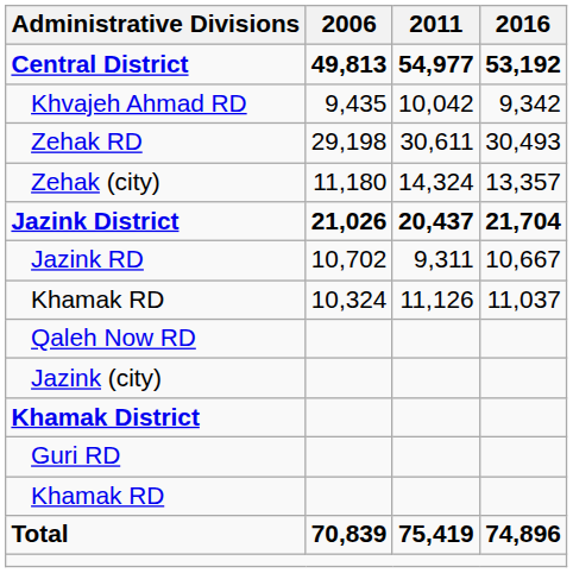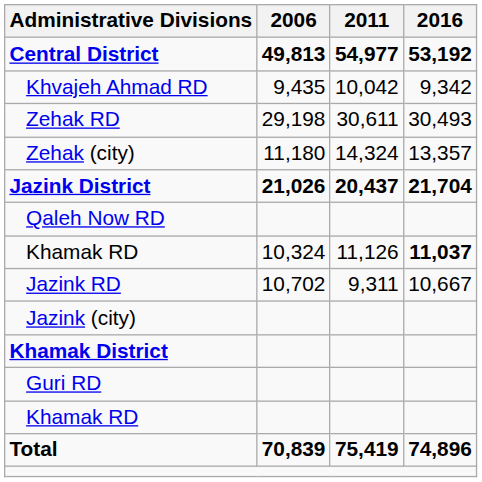 <table class="wikitable">
 <tr>
 <th>Administrative Divisions</th>
 <th>2006</th>
 <th>2011</th>
 <th>2016</th>
 </tr>
 <tr>
 <td><strong><a href='#'>Central District</a></strong></td>
 <td style="text-align: right;"><strong>49,813</strong></td>
 <td style="text-align: right;"><strong>54,977</strong></td>
 <td style="text-align: right;"><strong>53,192</strong></td>
 </tr>
 <tr>
 <td style="padding-left: 1em;"><a href='#'>Khvajeh Ahmad RD</a></td>
 <td style="text-align: right;">9,435</td>
 <td style="text-align: right;">10,042</td>
 <td style="text-align: right;">9,342</td>
 </tr>
 <tr>
 <td style="padding-left: 1em;"><a href='#'>Zehak RD</a></td>
 <td style="text-align: right;">29,198</td>
 <td style="text-align: right;">30,611</td>
 <td style="text-align: right;">30,493</td>
 </tr>
 <tr>
 <td style="padding-left: 1em;"><a href='#'>Zehak</a> (city)</td>
 <td style="text-align: right;">11,180</td>
 <td style="text-align: right;">14,324</td>
 <td style="text-align: right;">13,357</td>
 </tr>
 <tr>
 <td><strong><a href='#'>Jazink District</a></strong></td>
 <td style="text-align: right;"><strong>21,026</strong></td>
 <td style="text-align: right;"><strong>20,437</strong></td>
 <td style="text-align: right;"><strong>21,704</strong></td>
 </tr>
 <tr>
-<td style="padding-left: 1em;"><a href='#'>Jazink RD</a></td>
-<td style="text-align: right;">10,702</td>
-<td style="text-align: right;">9,311</td>
-<td style="text-align: right;">10,667</td>
+<td style="padding-left: 1em;"><a href='#'>Qaleh Now RD</a></td>
+<td style="text-align: right;"></td>
+<td style="text-align: right;"></td>
+<td style="text-align: right;"></td>
 </tr>
 <tr>
 <td style="padding-left: 1em;">Khamak RD</td>
 <td style="text-align: right;">10,324</td>
 <td style="text-align: right;">11,126</td>
-<td style="text-align: right;">11,037</td>
+<td style="text-align: right;"><strong>11,037</strong></td>
 </tr>
 <tr>
-<td style="padding-left: 1em;"><a href='#'>Qaleh Now RD</a></td>
-<td style="text-align: right;"></td>
-<td style="text-align: right;"></td>
-<td style="text-align: right;"></td>
+<td style="padding-left: 1em;"><a href='#'>Jazink RD</a></td>
+<td style="text-align: right;">10,702</td>
+<td style="text-align: right;">9,311</td>
+<td style="text-align: right;">10,667</td>
 </tr>
 <tr>
 <td style="padding-left: 1em;"><a href='#'>Jazink</a> (city)</td>
 <td style="text-align: right;"></td>
 <td style="text-align: right;"></td>
 <td style="text-align: right;"></td>
 </tr>
 <tr>
 <td><strong><a href='#'>Khamak District</a></strong></td>
 <td style="text-align: right;"></td>
 <td style="text-align: right;"></td>
 <td style="text-align: right;"></td>
 </tr>
 <tr>
 <td style="padding-left: 1em;"><a href='#'>Guri RD</a></td>
 <td style="text-align: right;"></td>
 <td style="text-align: right;"></td>
 <td style="text-align: right;"></td>
 </tr>
 <tr>
 <td style="padding-left: 1em;"><a href='#'>Khamak RD</a></td>
 <td style="text-align: right;"></td>
 <td style="text-align: right;"></td>
 <td style="text-align: right;"></td>
 </tr>
 <tr>
 <td><strong>Total</strong></td>
 <td style="text-align: right;"><strong>70,839</strong></td>
 <td style="text-align: right;"><strong>75,419</strong></td>
 <td style="text-align: right;"><strong>74,896</strong></td>
 </tr>
 <tr>
 <td colspan=4></td>
 </tr>
 </table>
